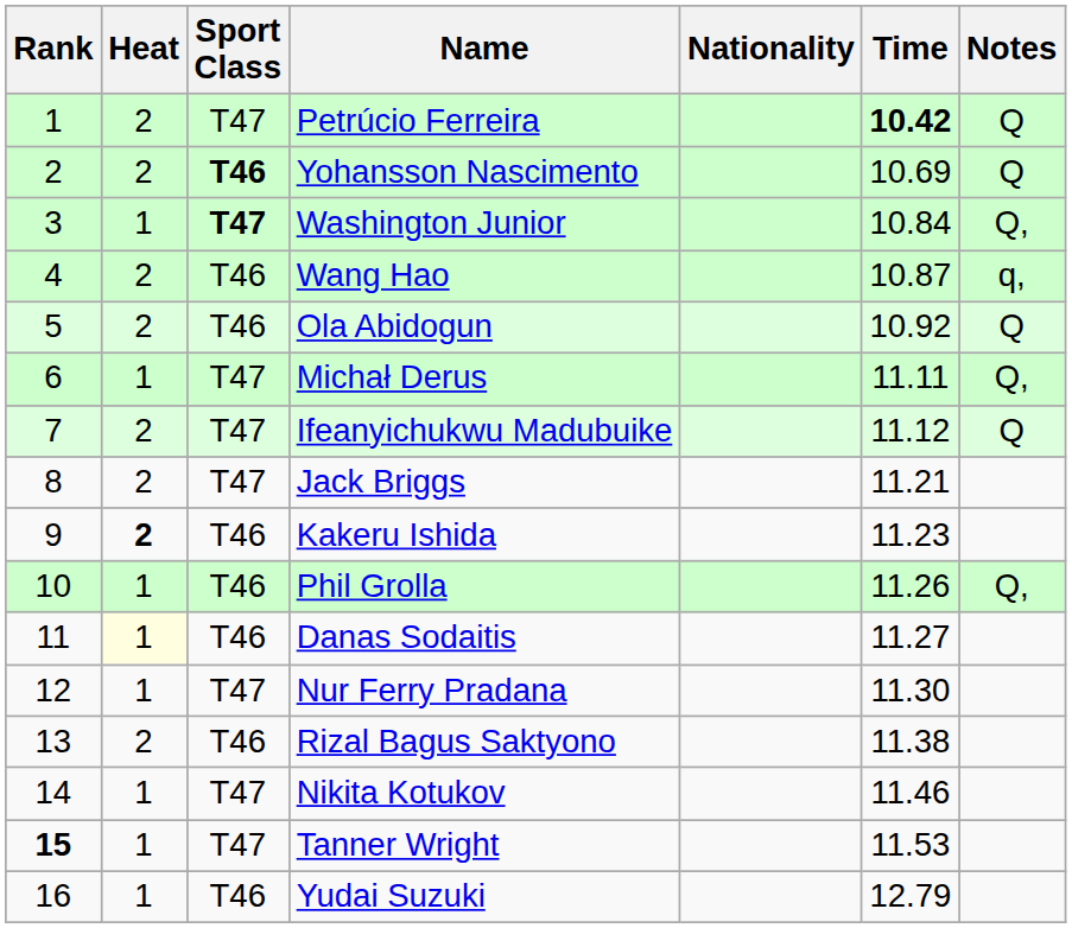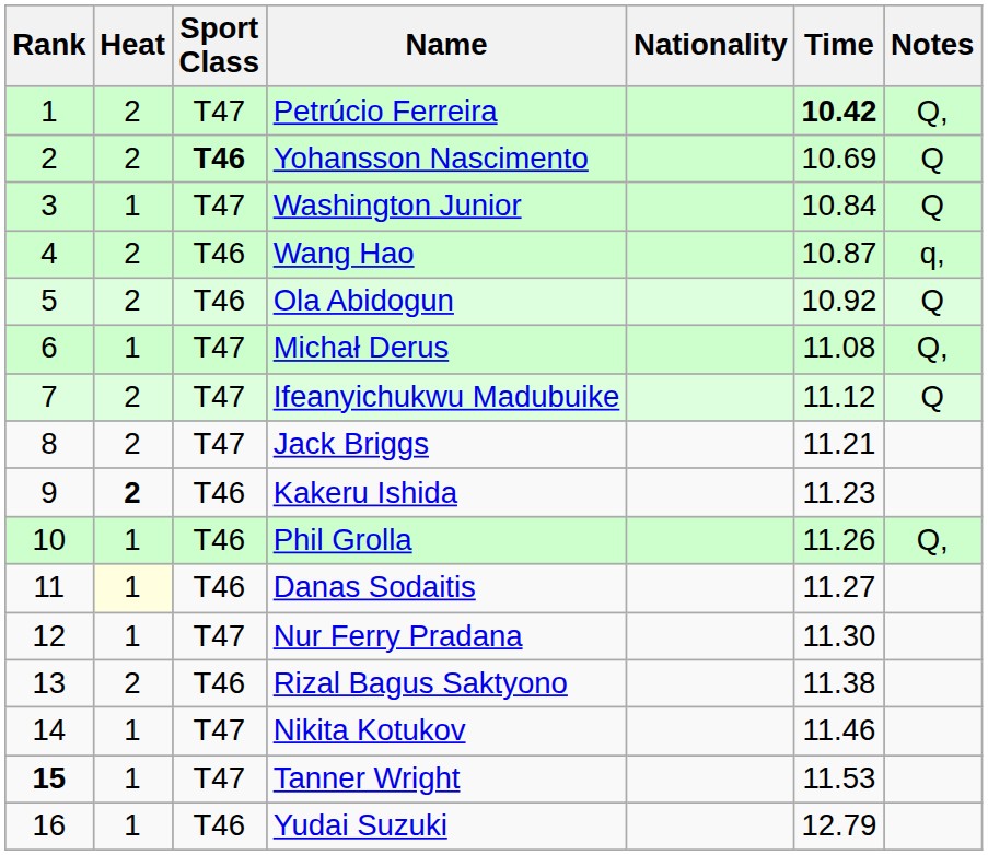 <table class="wikitable sortable" style="text-align:center">
 <tr>
 <th>Rank</th>
 <th>Heat</th>
 <th>Sport<br>Class</th>
 <th>Name</th>
 <th>Nationality</th>
 <th>Time</th>
 <th>Notes</th>
 </tr>
 <tr bgcolor=ccffcc>
 <td>1</td>
 <td>2</td>
 <td>T47</td>
 <td align=left><a href='#'>Petrúcio Ferreira</a></td>
 <td align=left></td>
 <td><strong>10.42</strong></td>
-<td>Q</td>
+<td>Q, </td>
 </tr>
 <tr bgcolor=ccffcc>
 <td>2</td>
 <td>2</td>
 <td><strong>T46</strong></td>
 <td align=left><a href='#'>Yohansson Nascimento</a></td>
 <td align=left></td>
 <td>10.69</td>
 <td>Q</td>
 </tr>
 <tr bgcolor=ccffcc>
 <td>3</td>
 <td>1</td>
-<td><strong>T47</strong></td>
+<td>T47</td>
 <td align=left><a href='#'>Washington Junior</a></td>
 <td align=left></td>
 <td>10.84</td>
-<td>Q, </td>
+<td>Q</td>
 </tr>
 <tr bgcolor=ccffcc>
 <td>4</td>
 <td>2</td>
 <td>T46</td>
 <td align=left><a href='#'>Wang Hao</a></td>
 <td align=left></td>
 <td>10.87</td>
 <td>q, </td>
 </tr>
 <tr bgcolor=ddffdd>
 <td>5</td>
 <td>2</td>
 <td>T46</td>
 <td align=left><a href='#'>Ola Abidogun</a></td>
 <td align=left></td>
 <td>10.92</td>
 <td>Q</td>
 </tr>
 <tr bgcolor=ccffcc>
 <td>6</td>
 <td>1</td>
 <td>T47</td>
 <td align=left><a href='#'>Michał Derus</a></td>
 <td align=left></td>
-<td>11.11</td>
+<td>11.08</td>
 <td>Q, </td>
 </tr>
 <tr bgcolor=ddffdd>
 <td>7</td>
 <td>2</td>
 <td>T47</td>
 <td align=left><a href='#'>Ifeanyichukwu Madubuike</a></td>
 <td align=left></td>
 <td>11.12</td>
 <td>Q</td>
 </tr>
 <tr>
 <td>8</td>
 <td>2</td>
 <td>T47</td>
 <td align=left><a href='#'>Jack Briggs</a></td>
 <td align=left></td>
 <td>11.21</td>
 <td></td>
 </tr>
 <tr>
 <td>9</td>
 <td><strong>2</strong></td>
 <td>T46</td>
 <td align=left><a href='#'>Kakeru Ishida</a></td>
 <td align=left></td>
 <td>11.23</td>
 <td></td>
 </tr>
 <tr bgcolor=ccffcc>
 <td>10</td>
 <td>1</td>
 <td>T46</td>
 <td align=left><a href='#'>Phil Grolla</a></td>
 <td align=left></td>
 <td>11.26</td>
 <td>Q, </td>
 </tr>
 <tr>
 <td>11</td>
 <td style="background: lightyellow;">1</td>
 <td>T46</td>
 <td align=left><a href='#'>Danas Sodaitis</a></td>
 <td align=left></td>
 <td>11.27</td>
 <td></td>
 </tr>
 <tr>
 <td>12</td>
 <td>1</td>
 <td>T47</td>
 <td align=left><a href='#'>Nur Ferry Pradana</a></td>
 <td align=left></td>
 <td>11.30</td>
 <td></td>
 </tr>
 <tr>
 <td>13</td>
 <td>2</td>
 <td>T46</td>
 <td align=left><a href='#'>Rizal Bagus Saktyono</a></td>
 <td align=left></td>
 <td>11.38</td>
 <td></td>
 </tr>
 <tr>
 <td>14</td>
 <td>1</td>
 <td>T47</td>
 <td align=left><a href='#'>Nikita Kotukov</a></td>
 <td align=left></td>
 <td>11.46</td>
 <td></td>
 </tr>
 <tr>
 <td><strong>15</strong></td>
 <td>1</td>
 <td>T47</td>
 <td align=left><a href='#'>Tanner Wright</a></td>
 <td align=left></td>
 <td>11.53</td>
 <td></td>
 </tr>
 <tr>
 <td>16</td>
 <td>1</td>
 <td>T46</td>
 <td align=left><a href='#'>Yudai Suzuki</a></td>
 <td align=left></td>
 <td>12.79</td>
 <td></td>
 </tr>
 </table>
